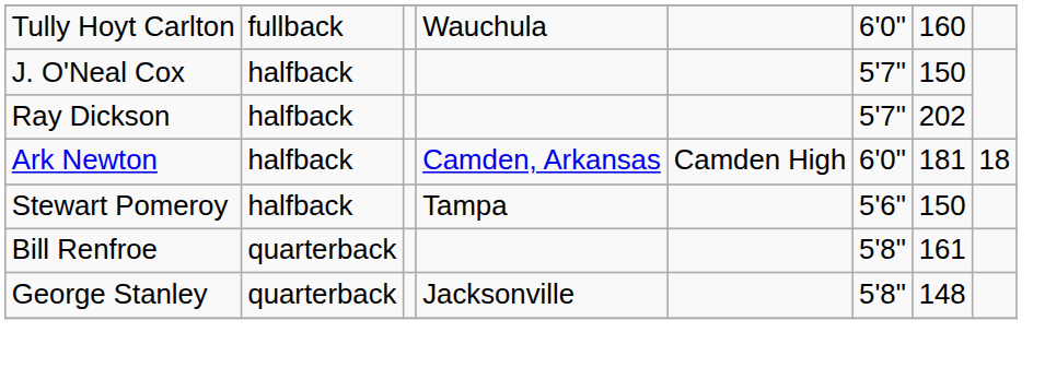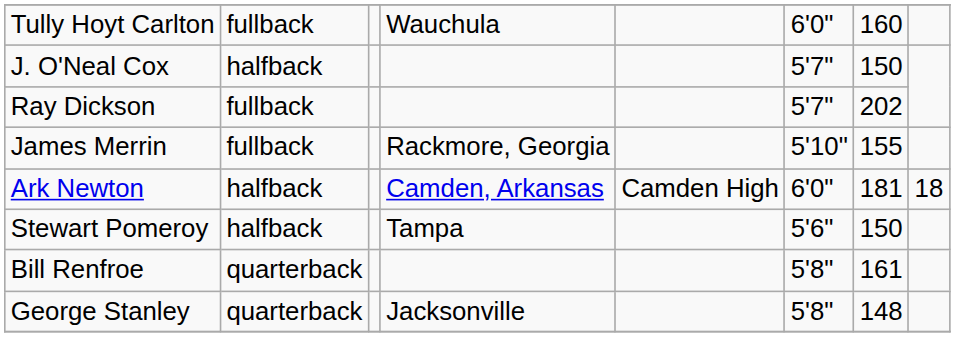 <table class="wikitable">
 <tr>
 </tr>
 <tr>
 <td>Tully Hoyt Carlton</td>
 <td>fullback</td>
 <td></td>
 <td>Wauchula</td>
 <td></td>
 <td>6'0"</td>
 <td>160</td>
 <td></td>
 </tr>
 <tr>
 <td>J. O'Neal Cox</td>
 <td>halfback</td>
 <td></td>
 <td></td>
 <td></td>
 <td>5'7"</td>
 <td>150</td>
 </tr>
 <tr>
 <td>Ray Dickson</td>
-<td>halfback</td>
+<td>fullback</td>
 <td></td>
 <td></td>
 <td></td>
 <td>5'7"</td>
 <td>202</td>
+</tr>
+<tr>
+<td>James Merrin</td>
+<td>fullback</td>
+<td></td>
+<td>Rackmore, Georgia</td>
+<td></td>
+<td>5'10"</td>
+<td>155</td>
+<td></td>
 </tr>
 <tr>
 <td><a href='#'>Ark Newton</a></td>
 <td>halfback</td>
 <td></td>
 <td><a href='#'>Camden, Arkansas</a></td>
 <td>Camden High</td>
 <td>6'0"</td>
 <td>181</td>
 <td>18</td>
 </tr>
 <tr>
 <td>Stewart Pomeroy</td>
 <td>halfback</td>
 <td></td>
 <td>Tampa</td>
 <td></td>
 <td>5'6"</td>
 <td>150</td>
 <td></td>
 </tr>
 <tr>
 <td>Bill Renfroe</td>
 <td>quarterback</td>
 <td></td>
 <td></td>
 <td></td>
 <td>5'8"</td>
 <td>161</td>
 </tr>
 <tr>
 <td>George Stanley</td>
 <td>quarterback</td>
 <td></td>
 <td>Jacksonville</td>
 <td></td>
 <td>5'8"</td>
 <td>148</td>
 <td></td>
 </tr>
 <tr>
 </tr>
 </table>
